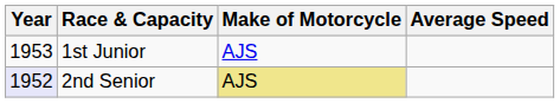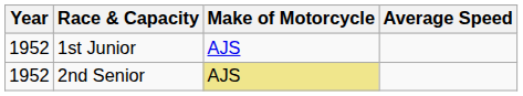 <table class="wikitable">
 <tr style="background:#CCCCCC;">
 <th>Year</th>
 <th>Race & Capacity</th>
 <th>Make of Motorcycle</th>
 <th>Average Speed</th>
 </tr>
 <tr>
-<td>1953</td>
+<td>1952</td>
 <td>1st Junior</td>
 <td><a href='#'>AJS</a></td>
 <td></td>
 </tr>
 <tr>
-<td style="background: lavender;">1952</td>
+<td>1952</td>
 <td>2nd Senior</td>
 <td style="background: khaki;">AJS</td>
 <td></td>
 </tr>
 </table>
